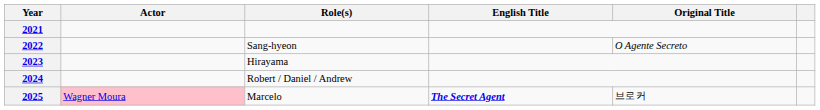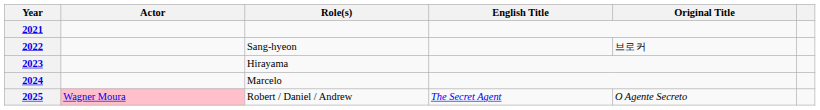 <table class="wikitable unsortable">
 <tr>
 <th scope="col" style="width:3%;">Year</th>
 <th scope="col" style="width:10%;">Actor</th>
 <th scope="col" style="width:10%;">Role(s)</th>
 <th scope="col" style="width:10%;">English Title</th>
 <th scope="col" style="width:10%;">Original Title</th>
 <th scope="col" style="width:1%;" class="unsortable"></th>
 </tr>
 <tr>
 <th style="text-align:center;"><a href='#'>2021</a></th>
 <td></td>
 <td></td>
 <td colspan="2"></td>
 <td style="text-align:center;"></td>
 </tr>
 <tr>
 <th style="text-align:center;"><a href='#'>2022</a></th>
 <td></td>
 <td>Sang-hyeon</td>
 <td></td>
-<td><em>O Agente Secreto</em></td>
+<td>브로커</td>
 <td style="text-align:center;"></td>
 </tr>
 <tr>
 <th style="text-align:center;"><a href='#'>2023</a></th>
 <td></td>
 <td>Hirayama</td>
 <td colspan="2"></td>
 <td style="text-align:center;"></td>
 </tr>
 <tr>
 <th style="text-align:center;"><a href='#'>2024</a></th>
 <td></td>
-<td>Robert / Daniel / Andrew</td>
+<td>Marcelo</td>
 <td colspan="2"></td>
 <td style="text-align:center;"></td>
 </tr>
 <tr>
 <th style="text-align: center;"><a href='#'>2025</a></th>
 <td style="background: pink;"><a href='#'>Wagner Moura</a></td>
-<td>Marcelo</td>
-<td><strong><a href='#'><em>The Secret Agent</em></a></strong></td>
-<td>브로커</td>
+<td>Robert / Daniel / Andrew</td>
+<td><a href='#'><em>The Secret Agent</em></a></td>
+<td><em>O Agente Secreto</em></td>
 <td style="text-align: center;"></td>
 </tr>
 </table>
